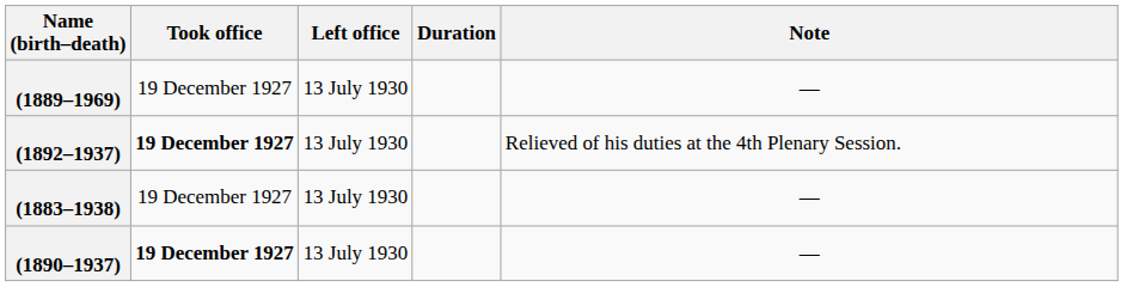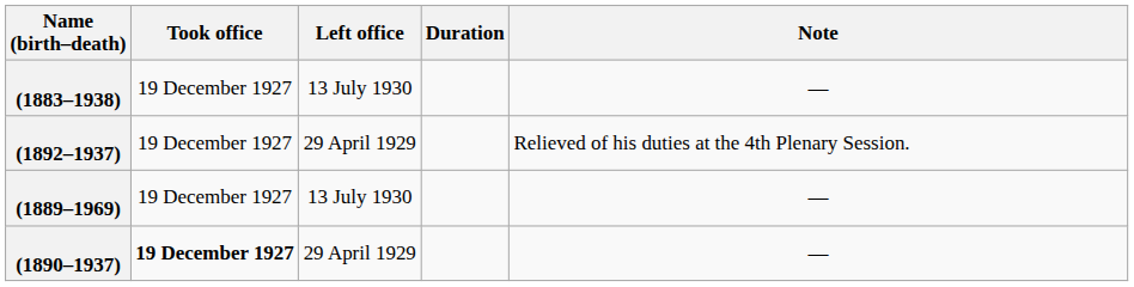 <table class="wikitable plainrowheaders sortable" style="text-align:center;" border="1">
 <tr>
 <th scope="col">Name<br>(birth–death)</th>
 <th scope="col">Took office</th>
 <th scope="col">Left office</th>
 <th scope="col">Duration</th>
 <th scope="col" style="width:30em;">Note</th>
 </tr>
 <tr>
-<th scope="row"><br>(1889–1969)</th>
+<th scope="row"><br>(1883–1938)</th>
 <td>19 December 1927</td>
 <td>13 July 1930</td>
 <td></td>
 <td>—</td>
 </tr>
 <tr>
 <th scope="row"><br>(1892–1937)</th>
-<td><strong>19 December 1927</strong></td>
-<td>13 July 1930</td>
+<td>19 December 1927</td>
+<td>29 April 1929</td>
 <td></td>
 <td align="left">Relieved of his duties at the 4th Plenary Session.</td>
 </tr>
 <tr>
-<th scope="row"><br>(1883–1938)</th>
+<th scope="row"><br>(1889–1969)</th>
 <td>19 December 1927</td>
 <td>13 July 1930</td>
 <td></td>
 <td>—</td>
 </tr>
 <tr>
 <th scope="row"><br>(1890–1937)</th>
 <td><strong>19 December 1927</strong></td>
-<td>13 July 1930</td>
+<td>29 April 1929</td>
 <td></td>
 <td>—</td>
 </tr>
 </table>
